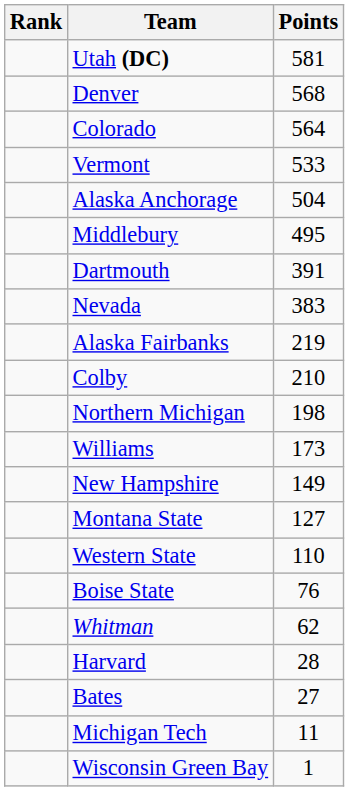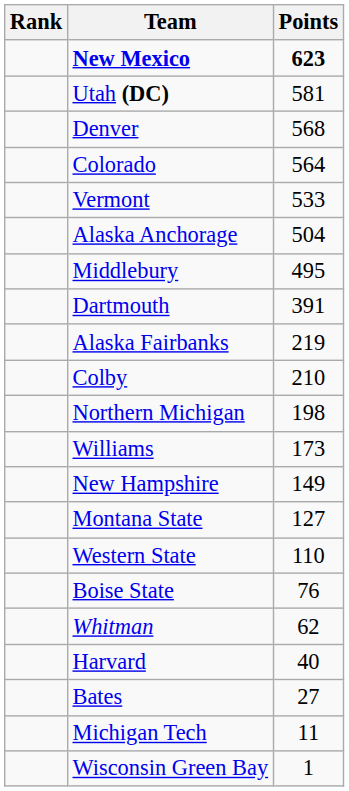 <table class="wikitable sortable" style="text-align:center">
 <tr>
 <th>Rank</th>
 <th>Team</th>
 <th>Points</th>
+</tr>
+<tr>
+<td></td>
+<td align=left><strong><a href='#'>New Mexico</a></strong></td>
+<td><strong>623</strong></td>
 </tr>
 <tr>
 <td></td>
 <td align=left><a href='#'>Utah</a> <strong>(DC)</strong></td>
 <td>581</td>
 </tr>
 <tr>
 <td></td>
 <td align=left><a href='#'>Denver</a></td>
 <td>568</td>
 </tr>
 <tr>
 <td></td>
 <td align=left><a href='#'>Colorado</a></td>
 <td>564</td>
 </tr>
 <tr>
 <td></td>
 <td align=left><a href='#'>Vermont</a></td>
 <td>533</td>
 </tr>
 <tr>
 <td></td>
 <td align=left><a href='#'>Alaska Anchorage</a></td>
 <td>504</td>
 </tr>
 <tr>
 <td></td>
 <td align=left><a href='#'>Middlebury</a></td>
 <td>495</td>
 </tr>
 <tr>
 <td></td>
 <td align=left><a href='#'>Dartmouth</a></td>
 <td>391</td>
-</tr>
-<tr>
-<td></td>
-<td align=left><a href='#'>Nevada</a></td>
-<td>383</td>
 </tr>
 <tr>
 <td></td>
 <td align=left><a href='#'>Alaska Fairbanks</a></td>
 <td>219</td>
 </tr>
 <tr>
 <td></td>
 <td align=left><a href='#'>Colby</a></td>
 <td>210</td>
 </tr>
 <tr>
 <td></td>
 <td align=left><a href='#'>Northern Michigan</a></td>
 <td>198</td>
 </tr>
 <tr>
 <td></td>
 <td align=left><a href='#'>Williams</a></td>
 <td>173</td>
 </tr>
 <tr>
 <td></td>
 <td align=left><a href='#'>New Hampshire</a></td>
 <td>149</td>
 </tr>
 <tr>
 <td></td>
 <td align=left><a href='#'>Montana State</a></td>
 <td>127</td>
 </tr>
 <tr>
 <td></td>
 <td align=left><a href='#'>Western State</a></td>
 <td>110</td>
 </tr>
 <tr>
 <td></td>
 <td align=left><a href='#'>Boise State</a></td>
 <td>76</td>
 </tr>
 <tr>
 <td></td>
 <td align=left><em><a href='#'>Whitman</a></em></td>
 <td>62</td>
 </tr>
 <tr>
 <td></td>
 <td align=left><a href='#'>Harvard</a></td>
-<td>28</td>
+<td>40</td>
 </tr>
 <tr>
 <td></td>
 <td align=left><a href='#'>Bates</a></td>
 <td>27</td>
 </tr>
 <tr>
 <td></td>
 <td align=left><a href='#'>Michigan Tech</a></td>
 <td>11</td>
 </tr>
 <tr>
 <td></td>
 <td align=left><a href='#'>Wisconsin Green Bay</a></td>
 <td>1</td>
 </tr>
 </table>
